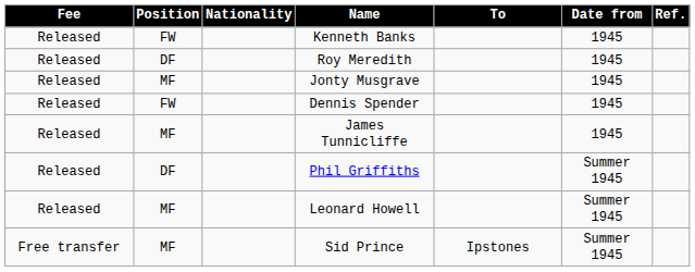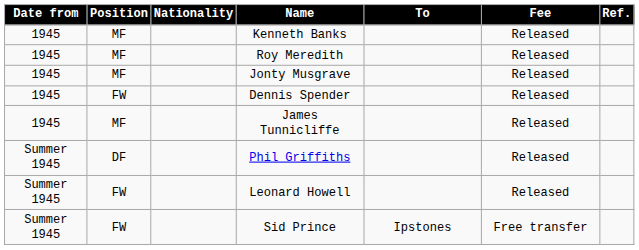 <table class="wikitable" style="text-align:center; font-size:90%; ">
 <tr>
-<th style="background:#000000; color:white; width:150px;">Fee</th>
+<th style="background:#000000; color:white; width:100px;">Date from</th>
 <th style="background:#000000; color:white; width:50px;">Position</th>
 <th style="background:#000000; color:white; width:50px;">Nationality</th>
 <th style="background:#000000; color:white; width:150px;">Name</th>
 <th style="background:#000000; color:white; width:150px;">To</th>
-<th style="background:#000000; color:white; width:100px;">Date from</th>
+<th style="background:#000000; color:white; width:150px;">Fee</th>
 <th style="background:#000000; color:white; width:25px;">Ref.</th>
 </tr>
 <tr>
-<td>Released</td>
-<td>FW</td>
+<td>1945</td>
+<td>MF</td>
 <td></td>
 <td>Kenneth Banks</td>
 <td></td>
-<td>1945</td>
+<td>Released</td>
 <td></td>
 </tr>
 <tr>
-<td>Released</td>
-<td>DF</td>
+<td>1945</td>
+<td>MF</td>
 <td></td>
 <td>Roy Meredith</td>
 <td></td>
-<td>1945</td>
+<td>Released</td>
 <td></td>
 </tr>
 <tr>
-<td>Released</td>
+<td>1945</td>
 <td>MF</td>
 <td></td>
 <td>Jonty Musgrave</td>
 <td></td>
-<td>1945</td>
+<td>Released</td>
 <td></td>
 </tr>
 <tr>
-<td>Released</td>
+<td>1945</td>
 <td>FW</td>
 <td></td>
 <td>Dennis Spender</td>
 <td></td>
-<td>1945</td>
+<td>Released</td>
 <td></td>
 </tr>
 <tr>
-<td>Released</td>
+<td>1945</td>
 <td>MF</td>
 <td></td>
 <td>James Tunnicliffe</td>
 <td></td>
-<td>1945</td>
+<td>Released</td>
 <td></td>
 </tr>
 <tr>
-<td>Released</td>
+<td>Summer 1945</td>
 <td>DF</td>
 <td></td>
 <td><a href='#'>Phil Griffiths</a></td>
 <td></td>
-<td>Summer 1945</td>
+<td>Released</td>
 <td></td>
 </tr>
 <tr>
-<td>Released</td>
-<td>MF</td>
+<td>Summer 1945</td>
+<td>FW</td>
 <td></td>
 <td>Leonard Howell</td>
 <td></td>
-<td>Summer 1945</td>
+<td>Released</td>
 <td></td>
 </tr>
 <tr>
-<td>Free transfer</td>
-<td>MF</td>
+<td>Summer 1945</td>
+<td>FW</td>
 <td></td>
 <td>Sid Prince</td>
 <td>Ipstones</td>
-<td>Summer 1945</td>
+<td>Free transfer</td>
 <td></td>
 </tr>
 </table>
